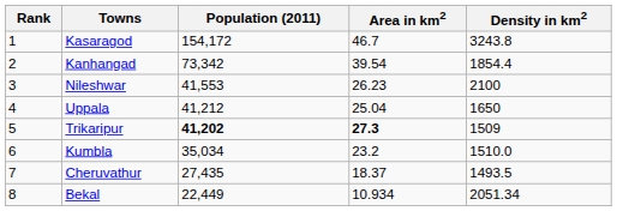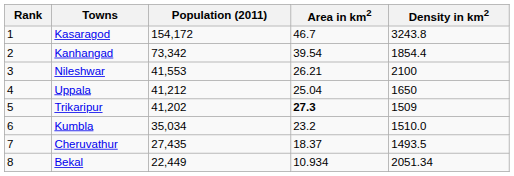 <table class="sortable wikitable" style="width: 50%; font-size: 0.90em;">
 <tr>
 <th>Rank</th>
 <th>Towns</th>
 <th>Population (2011)</th>
 <th>Area in km<sup>2</sup></th>
 <th>Density in km<sup>2</sup></th>
 </tr>
 <tr>
 <td>1</td>
 <td><a href='#'>Kasaragod</a></td>
 <td>154,172</td>
 <td>46.7</td>
 <td>3243.8</td>
 </tr>
 <tr>
 <td>2</td>
 <td><a href='#'>Kanhangad</a></td>
 <td>73,342</td>
 <td>39.54</td>
 <td>1854.4</td>
 </tr>
 <tr>
 <td>3</td>
 <td><a href='#'>Nileshwar</a></td>
 <td>41,553</td>
-<td>26.23</td>
+<td>26.21</td>
 <td>2100</td>
 </tr>
 <tr>
 <td>4</td>
 <td><a href='#'>Uppala</a></td>
 <td>41,212</td>
 <td>25.04</td>
 <td>1650</td>
 </tr>
 <tr>
 <td>5</td>
 <td><a href='#'>Trikaripur</a></td>
-<td><strong>41,202</strong></td>
+<td>41,202</td>
 <td><strong>27.3</strong></td>
 <td>1509</td>
 </tr>
 <tr>
 <td>6</td>
 <td><a href='#'>Kumbla</a></td>
 <td>35,034</td>
 <td>23.2</td>
 <td>1510.0</td>
 </tr>
 <tr>
 <td>7</td>
 <td><a href='#'>Cheruvathur</a></td>
 <td>27,435</td>
 <td>18.37</td>
 <td>1493.5</td>
 </tr>
 <tr>
 <td>8</td>
 <td><a href='#'>Bekal</a></td>
 <td>22,449</td>
 <td>10.934</td>
 <td>2051.34</td>
 </tr>
 </table>
